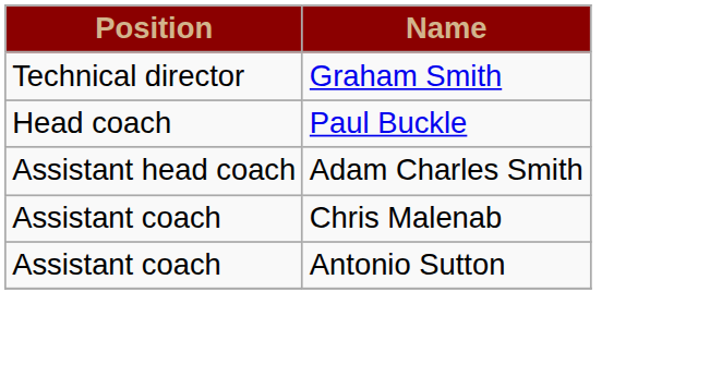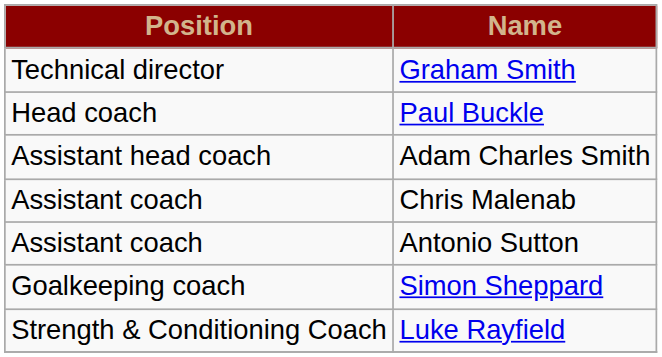 <table class="wikitable">
 <tr>
 <th style="background:#8B0000; color:#D2B48C;" scope="col">Position</th>
 <th style="background:#8B0000; color:#D2B48C;" scope="col">Name</th>
 </tr>
 <tr>
 <td>Technical director</td>
 <td> <a href='#'>Graham Smith</a></td>
 </tr>
 <tr>
 <td>Head coach</td>
 <td> <a href='#'>Paul Buckle</a></td>
 </tr>
 <tr>
 <td>Assistant head coach</td>
 <td> Adam Charles Smith</td>
 </tr>
 <tr>
 <td>Assistant coach</td>
 <td> Chris Malenab</td>
 </tr>
 <tr>
 <td>Assistant coach</td>
 <td> Antonio Sutton</td>
 </tr>
 <tr>
+<td>Goalkeeping coach</td>
+<td> <a href='#'>Simon Sheppard</a></td>
+</tr>
+<tr>
+<td>Strength & Conditioning Coach</td>
+<td> <a href='#'>Luke Rayfield</a></td>
+</tr>
+<tr>
 </tr>
 </table>
